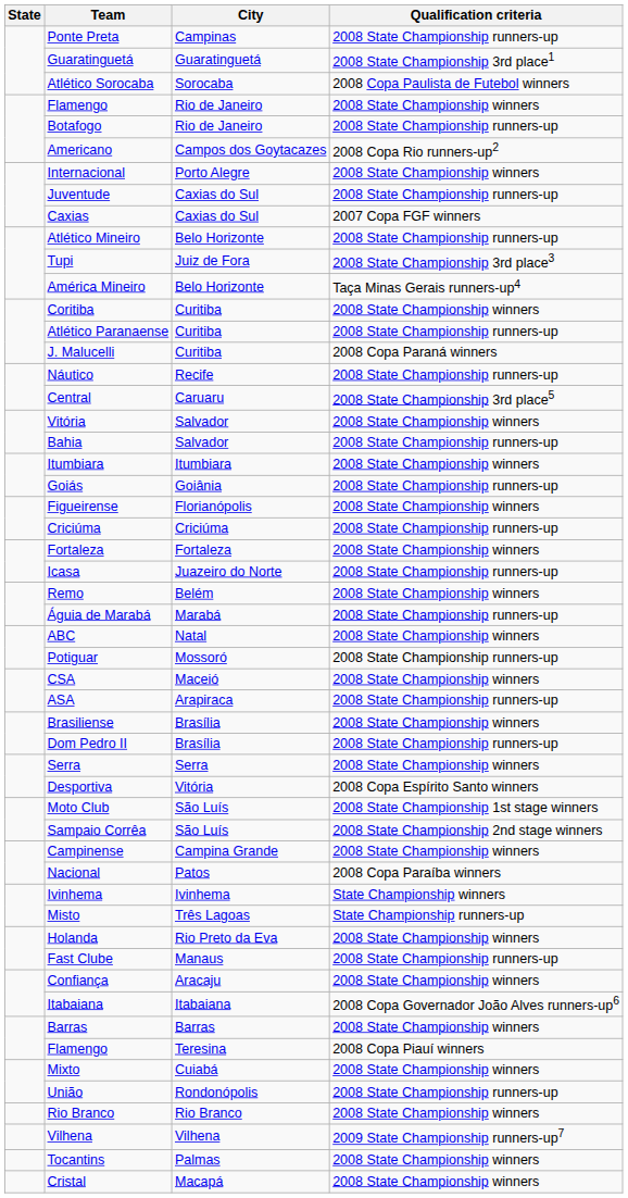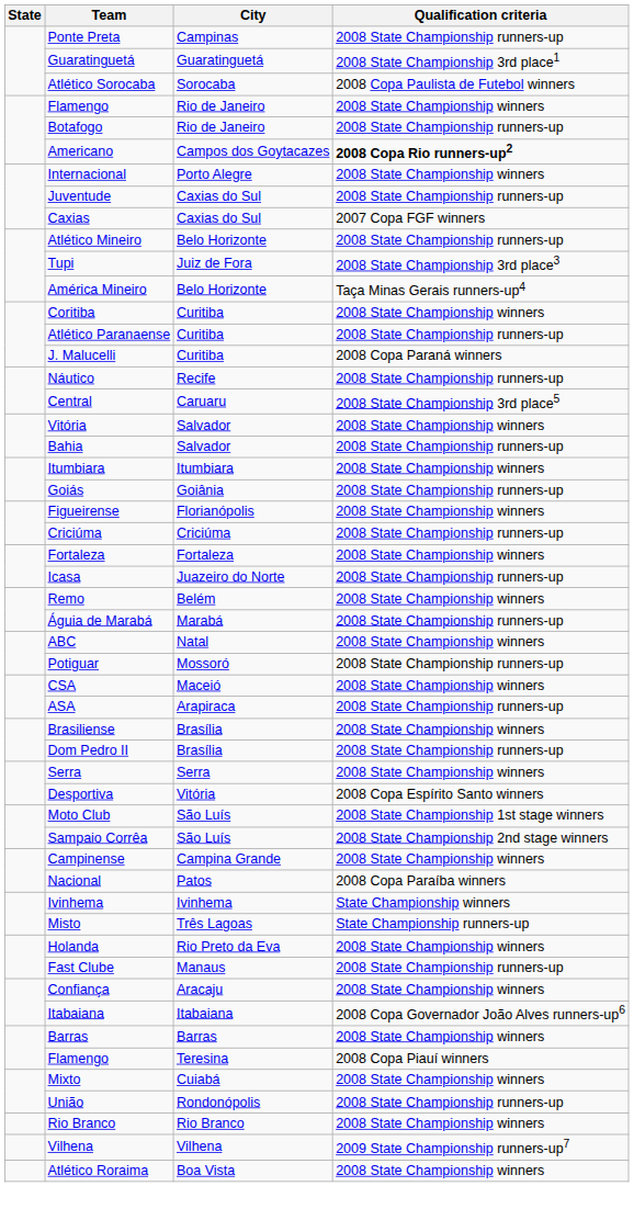 <table class="wikitable">
 <tr>
 <th>State</th>
 <th>Team</th>
 <th>City</th>
 <th>Qualification criteria</th>
 </tr>
 <tr>
 <td rowspan="3"></td>
 <td><a href='#'>Ponte Preta</a></td>
 <td><a href='#'>Campinas</a></td>
 <td><a href='#'>2008 State Championship</a> runners-up</td>
 </tr>
 <tr>
 <td><a href='#'>Guaratinguetá</a></td>
 <td><a href='#'>Guaratinguetá</a></td>
 <td><a href='#'>2008 State Championship</a> 3rd place<sup>1</sup></td>
 </tr>
 <tr>
 <td><a href='#'>Atlético Sorocaba</a></td>
 <td><a href='#'>Sorocaba</a></td>
 <td>2008 <a href='#'>Copa Paulista de Futebol</a> winners</td>
 </tr>
 <tr>
 <td rowspan="3"></td>
 <td><a href='#'>Flamengo</a></td>
 <td><a href='#'>Rio de Janeiro</a></td>
 <td><a href='#'>2008 State Championship</a> winners</td>
 </tr>
 <tr>
 <td><a href='#'>Botafogo</a></td>
 <td><a href='#'>Rio de Janeiro</a></td>
 <td><a href='#'>2008 State Championship</a> runners-up</td>
 </tr>
 <tr>
 <td><a href='#'>Americano</a></td>
 <td><a href='#'>Campos dos Goytacazes</a></td>
-<td>2008 Copa Rio runners-up<sup>2</sup></td>
+<td><strong>2008 Copa Rio runners-up<sup>2</sup></strong></td>
 </tr>
 <tr>
 <td rowspan="3"></td>
 <td><a href='#'>Internacional</a></td>
 <td><a href='#'>Porto Alegre</a></td>
 <td><a href='#'>2008 State Championship</a> winners</td>
 </tr>
 <tr>
 <td><a href='#'>Juventude</a></td>
 <td><a href='#'>Caxias do Sul</a></td>
 <td><a href='#'>2008 State Championship</a> runners-up</td>
 </tr>
 <tr>
 <td><a href='#'>Caxias</a></td>
 <td><a href='#'>Caxias do Sul</a></td>
 <td>2007 Copa FGF winners</td>
 </tr>
 <tr>
 <td rowspan="3"></td>
 <td><a href='#'>Atlético Mineiro</a></td>
 <td><a href='#'>Belo Horizonte</a></td>
 <td><a href='#'>2008 State Championship</a> runners-up</td>
 </tr>
 <tr>
 <td><a href='#'>Tupi</a></td>
 <td><a href='#'>Juiz de Fora</a></td>
 <td><a href='#'>2008 State Championship</a> 3rd place<sup>3</sup></td>
 </tr>
 <tr>
 <td><a href='#'>América Mineiro</a></td>
 <td><a href='#'>Belo Horizonte</a></td>
 <td>Taça Minas Gerais runners-up<sup>4</sup></td>
 </tr>
 <tr>
 <td rowspan="3"></td>
 <td><a href='#'>Coritiba</a></td>
 <td><a href='#'>Curitiba</a></td>
 <td><a href='#'>2008 State Championship</a> winners</td>
 </tr>
 <tr>
 <td><a href='#'>Atlético Paranaense</a></td>
 <td><a href='#'>Curitiba</a></td>
 <td><a href='#'>2008 State Championship</a> runners-up</td>
 </tr>
 <tr>
 <td><a href='#'>J. Malucelli</a></td>
 <td><a href='#'>Curitiba</a></td>
 <td>2008 Copa Paraná winners</td>
 </tr>
 <tr>
 <td rowspan="2"></td>
 <td><a href='#'>Náutico</a></td>
 <td><a href='#'>Recife</a></td>
 <td><a href='#'>2008 State Championship</a> runners-up</td>
 </tr>
 <tr>
 <td><a href='#'>Central</a></td>
 <td><a href='#'>Caruaru</a></td>
 <td><a href='#'>2008 State Championship</a> 3rd place<sup>5</sup></td>
 </tr>
 <tr>
 <td rowspan="2"></td>
 <td><a href='#'>Vitória</a></td>
 <td><a href='#'>Salvador</a></td>
 <td><a href='#'>2008 State Championship</a> winners</td>
 </tr>
 <tr>
 <td><a href='#'>Bahia</a></td>
 <td><a href='#'>Salvador</a></td>
 <td><a href='#'>2008 State Championship</a> runners-up</td>
 </tr>
 <tr>
 <td rowspan="2"></td>
 <td><a href='#'>Itumbiara</a></td>
 <td><a href='#'>Itumbiara</a></td>
 <td><a href='#'>2008 State Championship</a> winners</td>
 </tr>
 <tr>
 <td><a href='#'>Goiás</a></td>
 <td><a href='#'>Goiânia</a></td>
 <td><a href='#'>2008 State Championship</a> runners-up</td>
 </tr>
 <tr>
 <td rowspan="2"></td>
 <td><a href='#'>Figueirense</a></td>
 <td><a href='#'>Florianópolis</a></td>
 <td><a href='#'>2008 State Championship</a> winners</td>
 </tr>
 <tr>
 <td><a href='#'>Criciúma</a></td>
 <td><a href='#'>Criciúma</a></td>
 <td><a href='#'>2008 State Championship</a> runners-up</td>
 </tr>
 <tr>
 <td rowspan="2"></td>
 <td><a href='#'>Fortaleza</a></td>
 <td><a href='#'>Fortaleza</a></td>
 <td><a href='#'>2008 State Championship</a> winners</td>
 </tr>
 <tr>
 <td><a href='#'>Icasa</a></td>
 <td><a href='#'>Juazeiro do Norte</a></td>
 <td><a href='#'>2008 State Championship</a> runners-up</td>
 </tr>
 <tr>
 <td rowspan="2"></td>
 <td><a href='#'>Remo</a></td>
 <td><a href='#'>Belém</a></td>
 <td><a href='#'>2008 State Championship</a> winners</td>
 </tr>
 <tr>
 <td><a href='#'>Águia de Marabá</a></td>
 <td><a href='#'>Marabá</a></td>
 <td><a href='#'>2008 State Championship</a> runners-up</td>
 </tr>
 <tr>
 <td rowspan="2"></td>
 <td><a href='#'>ABC</a></td>
 <td><a href='#'>Natal</a></td>
 <td><a href='#'>2008 State Championship</a> winners</td>
 </tr>
 <tr>
 <td><a href='#'>Potiguar</a></td>
 <td><a href='#'>Mossoró</a></td>
 <td>2008 State Championship runners-up</td>
 </tr>
 <tr>
 <td rowspan="2"></td>
 <td><a href='#'>CSA</a></td>
 <td><a href='#'>Maceió</a></td>
 <td><a href='#'>2008 State Championship</a> winners</td>
 </tr>
 <tr>
 <td><a href='#'>ASA</a></td>
 <td><a href='#'>Arapiraca</a></td>
 <td><a href='#'>2008 State Championship</a> runners-up</td>
 </tr>
 <tr>
 <td rowspan="2"></td>
 <td><a href='#'>Brasiliense</a></td>
 <td><a href='#'>Brasília</a></td>
 <td><a href='#'>2008 State Championship</a> winners</td>
 </tr>
 <tr>
 <td><a href='#'>Dom Pedro II</a></td>
 <td><a href='#'>Brasília</a></td>
 <td><a href='#'>2008 State Championship</a> runners-up</td>
 </tr>
 <tr>
 <td rowspan="2"></td>
 <td><a href='#'>Serra</a></td>
 <td><a href='#'>Serra</a></td>
 <td><a href='#'>2008 State Championship</a> winners</td>
 </tr>
 <tr>
 <td><a href='#'>Desportiva</a></td>
 <td><a href='#'>Vitória</a></td>
 <td>2008 Copa Espírito Santo winners</td>
 </tr>
 <tr>
 <td rowspan="2"></td>
 <td><a href='#'>Moto Club</a></td>
 <td><a href='#'>São Luís</a></td>
 <td><a href='#'>2008 State Championship</a> 1st stage winners</td>
 </tr>
 <tr>
 <td><a href='#'>Sampaio Corrêa</a></td>
 <td><a href='#'>São Luís</a></td>
 <td><a href='#'>2008 State Championship</a> 2nd stage winners</td>
 </tr>
 <tr>
 <td rowspan="2"></td>
 <td><a href='#'>Campinense</a></td>
 <td><a href='#'>Campina Grande</a></td>
 <td><a href='#'>2008 State Championship</a> winners</td>
 </tr>
 <tr>
 <td><a href='#'>Nacional</a></td>
 <td><a href='#'>Patos</a></td>
 <td>2008 Copa Paraíba winners</td>
 </tr>
 <tr>
 <td rowspan="2"></td>
 <td><a href='#'>Ivinhema</a></td>
 <td><a href='#'>Ivinhema</a></td>
 <td><a href='#'>State Championship</a> winners</td>
 </tr>
 <tr>
 <td><a href='#'>Misto</a></td>
 <td><a href='#'>Três Lagoas</a></td>
 <td><a href='#'>State Championship</a> runners-up</td>
 </tr>
 <tr>
 <td rowspan="2"></td>
 <td><a href='#'>Holanda</a></td>
 <td><a href='#'>Rio Preto da Eva</a></td>
 <td><a href='#'>2008 State Championship</a> winners</td>
 </tr>
 <tr>
 <td><a href='#'>Fast Clube</a></td>
 <td><a href='#'>Manaus</a></td>
 <td><a href='#'>2008 State Championship</a> runners-up</td>
 </tr>
 <tr>
 <td rowspan="2"></td>
 <td><a href='#'>Confiança</a></td>
 <td><a href='#'>Aracaju</a></td>
 <td><a href='#'>2008 State Championship</a> winners</td>
 </tr>
 <tr>
 <td><a href='#'>Itabaiana</a></td>
 <td><a href='#'>Itabaiana</a></td>
 <td>2008 Copa Governador João Alves runners-up<sup>6</sup></td>
 </tr>
 <tr>
 <td rowspan="2"></td>
 <td><a href='#'>Barras</a></td>
 <td><a href='#'>Barras</a></td>
 <td><a href='#'>2008 State Championship</a> winners</td>
 </tr>
 <tr>
 <td><a href='#'>Flamengo</a></td>
 <td><a href='#'>Teresina</a></td>
 <td>2008 Copa Piauí winners</td>
 </tr>
 <tr>
 <td rowspan="2"></td>
 <td><a href='#'>Mixto</a></td>
 <td><a href='#'>Cuiabá</a></td>
 <td><a href='#'>2008 State Championship</a> winners</td>
 </tr>
 <tr>
 <td><a href='#'>União</a></td>
 <td><a href='#'>Rondonópolis</a></td>
 <td><a href='#'>2008 State Championship</a> runners-up</td>
 </tr>
 <tr>
 <td></td>
 <td><a href='#'>Rio Branco</a></td>
 <td><a href='#'>Rio Branco</a></td>
 <td><a href='#'>2008 State Championship</a> winners</td>
 </tr>
 <tr>
 <td></td>
 <td><a href='#'>Vilhena</a></td>
 <td><a href='#'>Vilhena</a></td>
 <td><a href='#'>2009 State Championship</a> runners-up<sup>7</sup></td>
 </tr>
 <tr>
 <td></td>
-<td><a href='#'>Tocantins</a></td>
-<td><a href='#'>Palmas</a></td>
-<td><a href='#'>2008 State Championship</a> winners</td>
-</tr>
-<tr>
-<td></td>
-<td><a href='#'>Cristal</a></td>
-<td><a href='#'>Macapá</a></td>
+<td><a href='#'>Atlético Roraima</a></td>
+<td><a href='#'>Boa Vista</a></td>
 <td><a href='#'>2008 State Championship</a> winners</td>
 </tr>
 </table>
